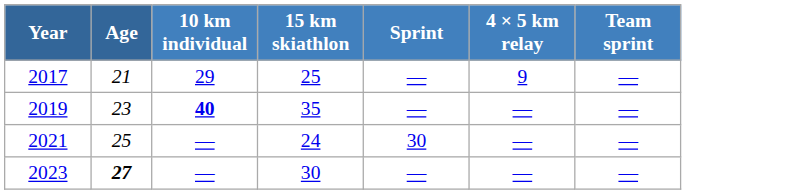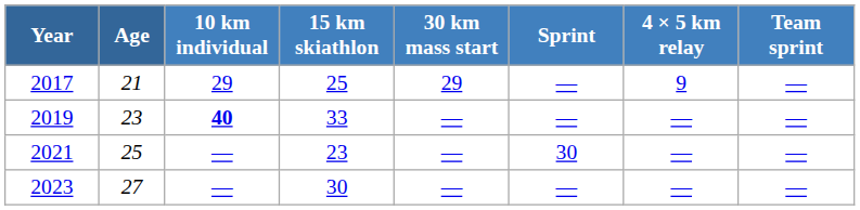 <table class="wikitable" style="font-size:95%; text-align:center; border:grey solid 1px; border-collapse:collapse; background:#ffffff;">
 <tr>
 <th style="background-color:#369; color:white; width:60px;"> Year </th>
 <th style="background-color:#369; color:white; width:40px;"> Age </th>
 <th style="background-color:#4180be; color:white; width:75px;"> 10 km <br> individual </th>
 <th style="background-color:#4180be; color:white; width:75px;"> 15 km <br> skiathlon </th>
+<th style="background-color:#4180be; color:white; width:75px;"> 30 km <br> mass start </th>
 <th style="background-color:#4180be; color:white; width:75px;"> Sprint </th>
 <th style="background-color:#4180be; color:white; width:75px;"> 4 × 5 km <br> relay </th>
 <th style="background-color:#4180be; color:white; width:75px;"> Team <br> sprint </th>
 </tr>
 <tr>
 <td><a href='#'>2017</a></td>
 <td><em>21</em></td>
 <td><a href='#'>29</a></td>
 <td><a href='#'>25</a></td>
+<td><a href='#'>29</a></td>
 <td><a href='#'>—</a></td>
 <td><a href='#'>9</a></td>
 <td><a href='#'>—</a></td>
 </tr>
 <tr>
 <td><a href='#'>2019</a></td>
 <td><em>23</em></td>
 <td><strong><a href='#'>40</a></strong></td>
-<td><a href='#'>35</a></td>
+<td><a href='#'>33</a></td>
+<td><a href='#'>—</a></td>
 <td><a href='#'>—</a></td>
 <td><a href='#'>—</a></td>
 <td><a href='#'>—</a></td>
 </tr>
 <tr>
 <td><a href='#'>2021</a></td>
 <td><em>25</em></td>
 <td><a href='#'>—</a></td>
-<td><a href='#'>24</a></td>
+<td><a href='#'>23</a></td>
+<td><a href='#'>—</a></td>
 <td><a href='#'>30</a></td>
 <td><a href='#'>—</a></td>
 <td><a href='#'>—</a></td>
 </tr>
 <tr>
 <td><a href='#'>2023</a></td>
-<td><strong><em>27</em></strong></td>
+<td><em>27</em></td>
 <td><a href='#'>—</a></td>
 <td><a href='#'>30</a></td>
 <td><a href='#'>—</a></td>
 <td><a href='#'>—</a></td>
 <td><a href='#'>—</a></td>
+<td><a href='#'>—</a></td>
 </tr>
 </table>
